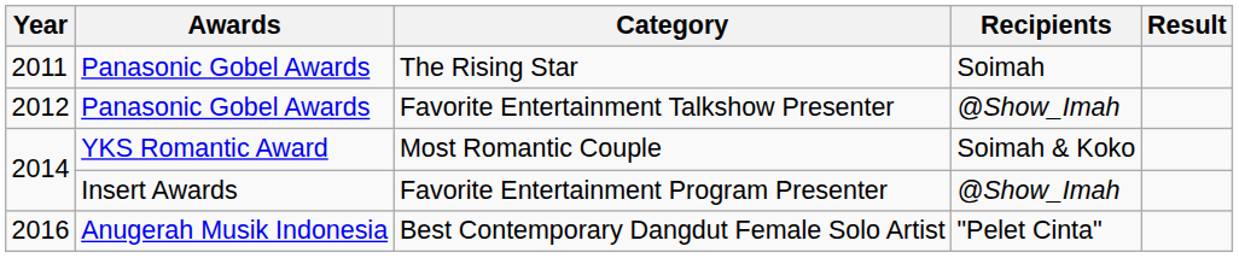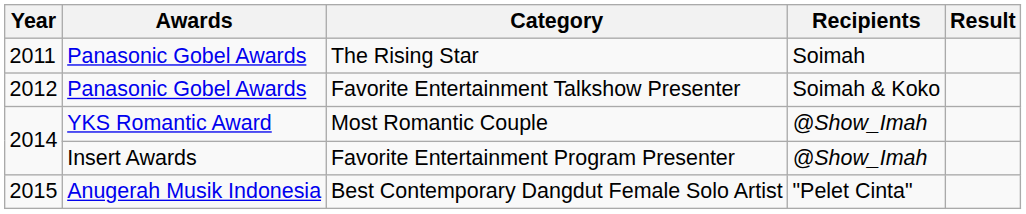 <table class="wikitable">
 <tr>
 <th>Year</th>
 <th>Awards</th>
 <th>Category</th>
 <th>Recipients</th>
 <th>Result</th>
 </tr>
 <tr>
 <td>2011</td>
 <td><a href='#'>Panasonic Gobel Awards</a></td>
 <td>The Rising Star</td>
 <td>Soimah</td>
 <td></td>
 </tr>
 <tr>
 <td>2012</td>
 <td><a href='#'>Panasonic Gobel Awards</a></td>
 <td>Favorite Entertainment Talkshow Presenter</td>
-<td><em>@Show_Imah</em></td>
+<td>Soimah & Koko</td>
 <td></td>
 </tr>
 <tr>
 <td rowspan= "2">2014</td>
 <td><a href='#'>YKS Romantic Award</a></td>
 <td>Most Romantic Couple</td>
-<td>Soimah & Koko</td>
+<td><em>@Show_Imah</em></td>
 <td></td>
 </tr>
 <tr>
 <td>Insert Awards</td>
 <td>Favorite Entertainment Program Presenter</td>
 <td><em>@Show_Imah</em></td>
 <td></td>
 </tr>
 <tr>
-<td>2016</td>
+<td>2015</td>
 <td><a href='#'>Anugerah Musik Indonesia</a></td>
 <td>Best Contemporary Dangdut Female Solo Artist</td>
 <td>"Pelet Cinta"</td>
 <td></td>
 </tr>
 </table>
